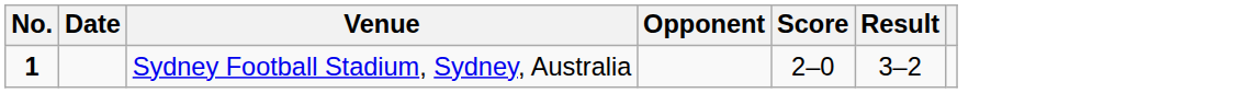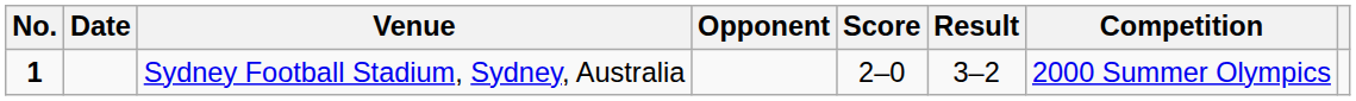 <table class="wikitable sortable">
 <tr>
 <th scope="col">No.</th>
 <th scope="col">Date</th>
 <th scope="col">Venue</th>
 <th scope="col">Opponent</th>
 <th scope="col">Score</th>
 <th scope="col">Result</th>
+<th scope="col">Competition</th>
 <th scope="col" class="unsortable"></th>
 </tr>
 <tr>
 <td style="text-align:center"><strong>1</strong></td>
 <td></td>
 <td><a href='#'>Sydney Football Stadium</a>, <a href='#'>Sydney</a>, Australia</td>
 <td></td>
 <td style="text-align:center">2–0</td>
 <td style="text-align:center">3–2</td>
+<td><a href='#'>2000 Summer Olympics</a></td>
 <td></td>
 </tr>
 </table>
